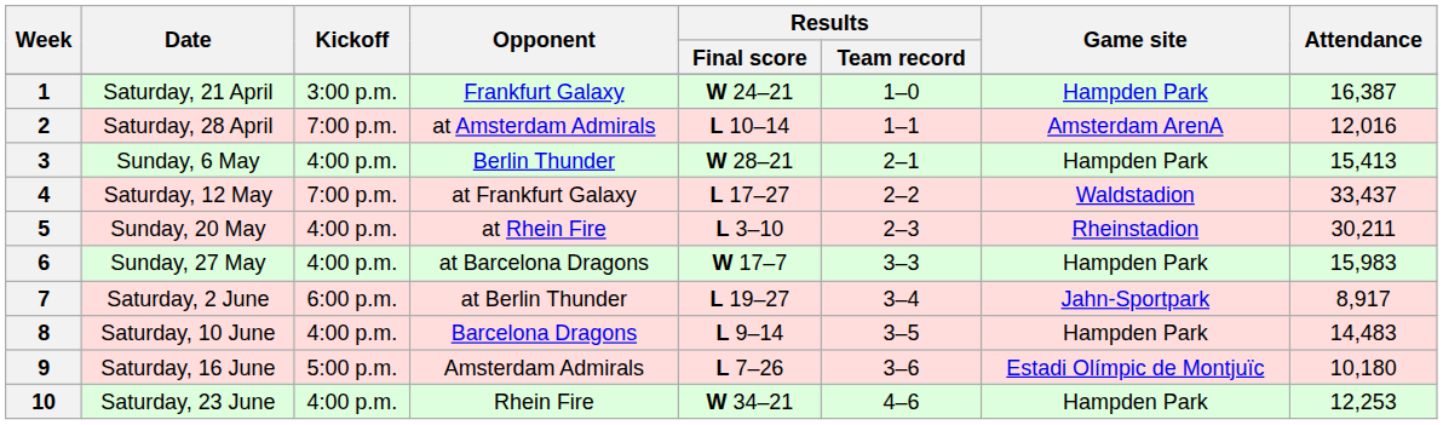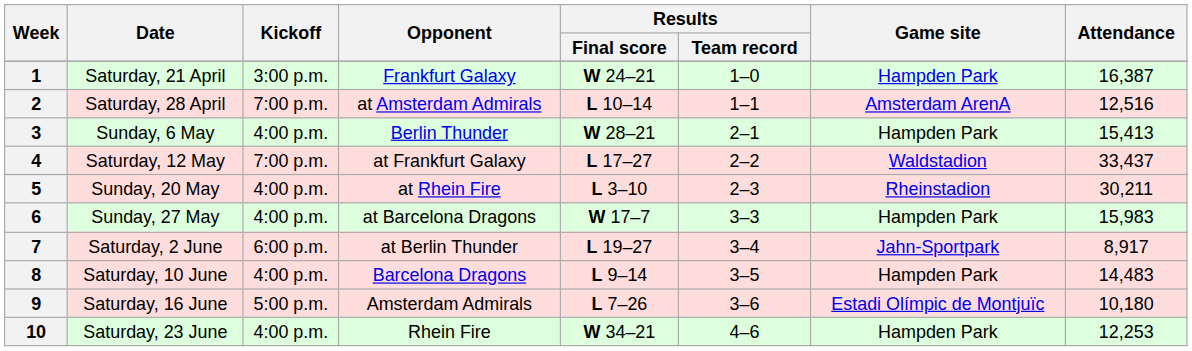 <table class="wikitable" style="font-size:95%; text-align:center; width:66em">
 <tr>
 <th rowspan="2">Week</th>
 <th rowspan="2">Date</th>
 <th rowspan="2">Kickoff </th>
 <th rowspan="2">Opponent</th>
 <th colspan="2">Results</th>
 <th rowspan="2">Game site</th>
 <th rowspan="2">Attendance</th>
 </tr>
 <tr>
 <th>Final score</th>
 <th>Team record</th>
 </tr>
 <tr>
 </tr>
 <tr bgcolor="#DDFFDD">
 <th>1</th>
 <td>Saturday, 21 April</td>
 <td>3:00 p.m.</td>
 <td><a href='#'>Frankfurt Galaxy</a></td>
 <td><strong>W</strong> 24–21</td>
 <td>1–0</td>
 <td><a href='#'>Hampden Park</a></td>
 <td>16,387</td>
 </tr>
 <tr bgcolor="#FFDDDD">
 <th>2</th>
 <td>Saturday, 28 April</td>
 <td>7:00 p.m.</td>
 <td>at <a href='#'>Amsterdam Admirals</a></td>
 <td><strong>L</strong> 10–14</td>
 <td>1–1</td>
 <td><a href='#'>Amsterdam ArenA</a></td>
-<td>12,016</td>
+<td>12,516</td>
 </tr>
 <tr bgcolor="#DDFFDD">
 <th>3</th>
 <td>Sunday, 6 May</td>
 <td>4:00 p.m.</td>
 <td><a href='#'>Berlin Thunder</a></td>
 <td><strong>W</strong> 28–21</td>
 <td>2–1</td>
 <td>Hampden Park</td>
 <td>15,413</td>
 </tr>
 <tr bgcolor="#FFDDDD">
 <th>4</th>
 <td>Saturday, 12 May</td>
 <td>7:00 p.m.</td>
 <td>at Frankfurt Galaxy</td>
 <td><strong>L</strong> 17–27</td>
 <td>2–2</td>
 <td><a href='#'>Waldstadion</a></td>
 <td>33,437</td>
 </tr>
 <tr bgcolor="#FFDDDD">
 <th>5</th>
 <td>Sunday, 20 May</td>
 <td>4:00 p.m.</td>
 <td>at <a href='#'>Rhein Fire</a></td>
 <td><strong>L</strong> 3–10</td>
 <td>2–3</td>
 <td><a href='#'>Rheinstadion</a></td>
 <td>30,211</td>
 </tr>
 <tr bgcolor="#DDFFDD">
 <th>6</th>
 <td>Sunday, 27 May</td>
 <td>4:00 p.m.</td>
 <td>at Barcelona Dragons</td>
 <td><strong>W</strong> 17–7</td>
 <td>3–3</td>
 <td>Hampden Park</td>
 <td>15,983</td>
 </tr>
 <tr bgcolor="#FFDDDD">
 <th>7</th>
 <td>Saturday, 2 June</td>
 <td>6:00 p.m.</td>
 <td>at Berlin Thunder</td>
 <td><strong>L</strong> 19–27</td>
 <td>3–4</td>
 <td><a href='#'>Jahn-Sportpark</a></td>
 <td>8,917</td>
 </tr>
 <tr bgcolor="#FFDDDD">
 <th>8</th>
 <td>Saturday, 10 June</td>
 <td>4:00 p.m.</td>
 <td><a href='#'>Barcelona Dragons</a></td>
 <td><strong>L</strong> 9–14</td>
 <td>3–5</td>
 <td>Hampden Park</td>
 <td>14,483</td>
 </tr>
 <tr bgcolor="#FFDDDD">
 <th>9</th>
 <td>Saturday, 16 June</td>
 <td>5:00 p.m.</td>
 <td>Amsterdam Admirals</td>
 <td><strong>L</strong> 7–26</td>
 <td>3–6</td>
 <td><a href='#'>Estadi Olímpic de Montjuïc</a></td>
 <td>10,180</td>
 </tr>
 <tr bgcolor="#DDFFDD">
 <th>10</th>
 <td>Saturday, 23 June</td>
 <td>4:00 p.m.</td>
 <td>Rhein Fire</td>
 <td><strong>W</strong> 34–21</td>
 <td>4–6</td>
 <td>Hampden Park</td>
 <td>12,253</td>
 </tr>
 </table>
